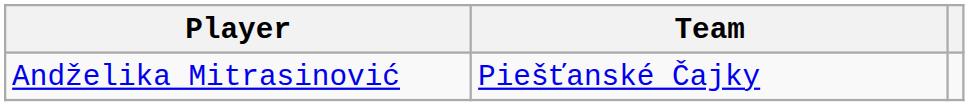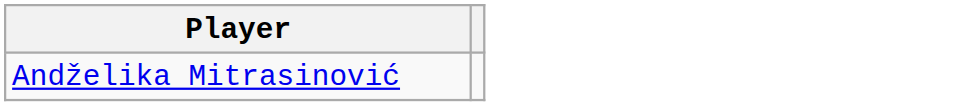 <table class="wikitable" style="text-align: center;">
 <tr>
 <th style="width:200px;">Player</th>
-<th style="width:205px;">Team</th>
 <th></th>
 </tr>
 <tr>
 <td align=left> <a href='#'>Andželika Mitrasinović</a></td>
-<td align=left> <a href='#'>Piešťanské Čajky</a></td>
 <td></td>
 </tr>
 </table>
